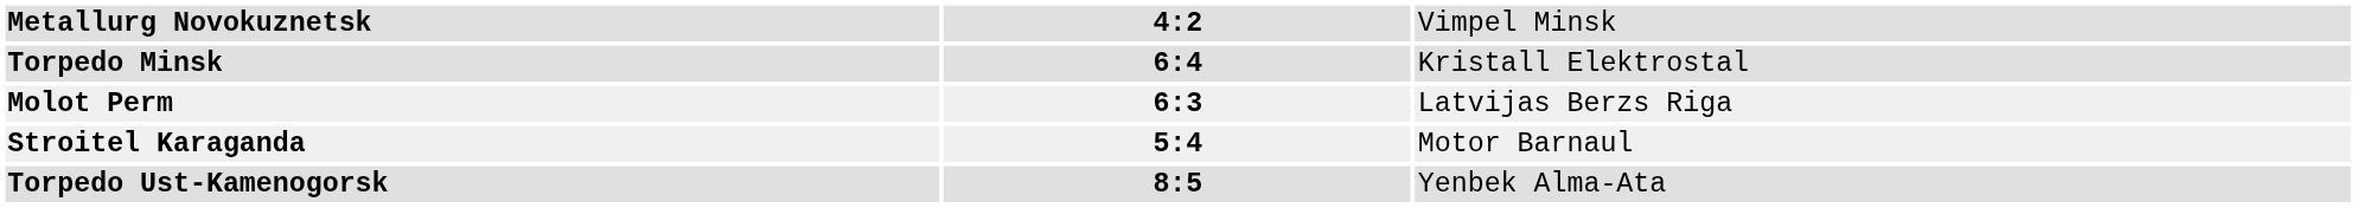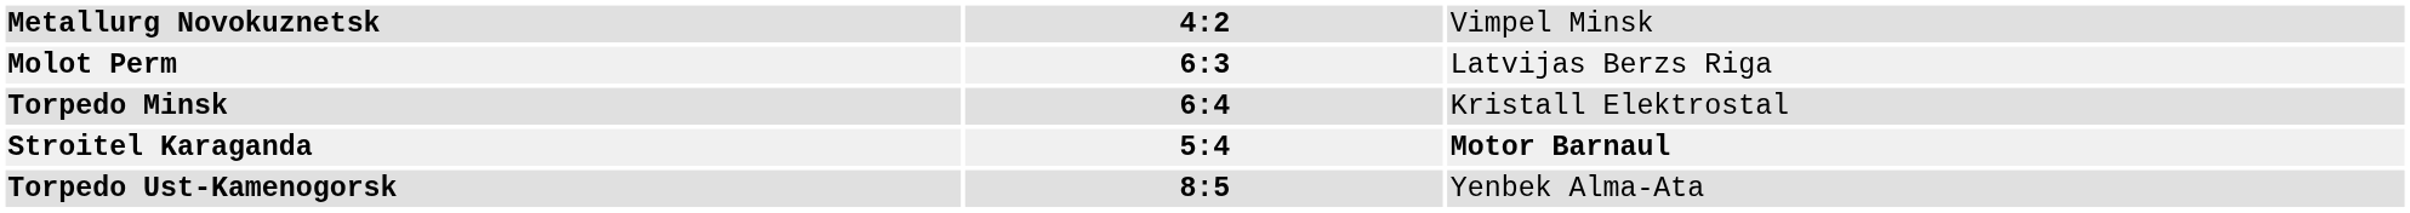 <table width="70%">
 <tr bgcolor="#e0e0e0">
 <td style="width:40%;"><strong>Metallurg Novokuznetsk</strong></td>
 <td style="width:20%;" align="center"><strong>4:2</strong></td>
 <td style="width:40%;">Vimpel Minsk</td>
+</tr>
+<tr bgcolor="#f0f0f0">
+<td><strong>Molot Perm</strong></td>
+<td align="center"><strong>6:3</strong></td>
+<td>Latvijas Berzs Riga</td>
 </tr>
 <tr bgcolor="#e0e0e0">
 <td><strong>Torpedo Minsk</strong></td>
 <td align="center"><strong>6:4</strong></td>
 <td>Kristall Elektrostal</td>
 </tr>
 <tr bgcolor="#f0f0f0">
-<td><strong>Molot Perm</strong></td>
-<td align="center"><strong>6:3</strong></td>
-<td>Latvijas Berzs Riga</td>
-</tr>
-<tr bgcolor="#f0f0f0">
 <td><strong>Stroitel Karaganda</strong></td>
 <td align="center"><strong>5:4</strong></td>
-<td>Motor Barnaul</td>
+<td><strong>Motor Barnaul</strong></td>
 </tr>
 <tr bgcolor="#e0e0e0">
 <td><strong>Torpedo Ust-Kamenogorsk</strong></td>
 <td align="center"><strong>8:5</strong></td>
 <td>Yenbek Alma-Ata</td>
 </tr>
 </table>
